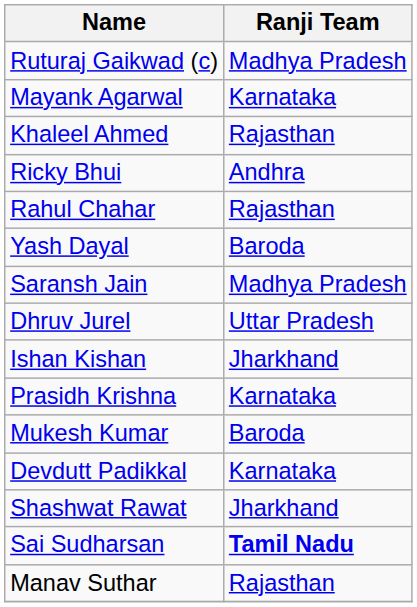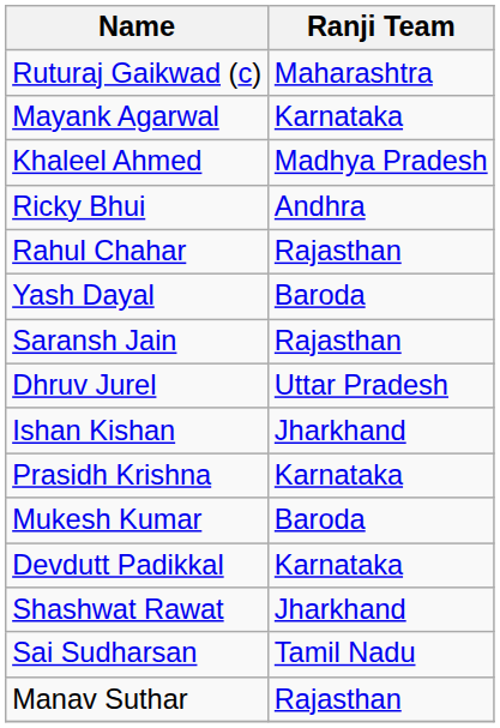 <table class="wikitable sortable">
 <tr>
 <th>Name</th>
 <th>Ranji Team</th>
 </tr>
 <tr>
 <td><a href='#'>Ruturaj Gaikwad</a>  (<a href='#'>c</a>)</td>
-<td><a href='#'>Madhya Pradesh</a></td>
+<td><a href='#'>Maharashtra</a></td>
 </tr>
 <tr>
 <td><a href='#'>Mayank Agarwal</a></td>
 <td><a href='#'>Karnataka</a></td>
 </tr>
 <tr>
 <td><a href='#'>Khaleel Ahmed</a></td>
-<td><a href='#'>Rajasthan</a></td>
+<td><a href='#'>Madhya Pradesh</a></td>
 </tr>
 <tr>
 <td><a href='#'>Ricky Bhui</a></td>
 <td><a href='#'>Andhra</a></td>
 </tr>
 <tr>
 <td><a href='#'>Rahul Chahar</a></td>
 <td><a href='#'>Rajasthan</a></td>
 </tr>
 <tr>
 <td><a href='#'>Yash Dayal</a></td>
 <td><a href='#'>Baroda</a></td>
 </tr>
 <tr>
 <td><a href='#'>Saransh Jain</a></td>
-<td><a href='#'>Madhya Pradesh</a></td>
+<td><a href='#'>Rajasthan</a></td>
 </tr>
 <tr>
 <td><a href='#'>Dhruv Jurel</a></td>
 <td><a href='#'>Uttar Pradesh</a></td>
 </tr>
 <tr>
 <td><a href='#'>Ishan Kishan</a></td>
 <td><a href='#'>Jharkhand</a></td>
 </tr>
 <tr>
 <td><a href='#'>Prasidh Krishna</a></td>
 <td><a href='#'>Karnataka</a></td>
 </tr>
 <tr>
 <td><a href='#'>Mukesh Kumar</a></td>
 <td><a href='#'>Baroda</a></td>
 </tr>
 <tr>
 <td><a href='#'>Devdutt Padikkal</a></td>
 <td><a href='#'>Karnataka</a></td>
 </tr>
 <tr>
 <td><a href='#'>Shashwat Rawat</a></td>
 <td><a href='#'>Jharkhand</a></td>
 </tr>
 <tr>
 <td><a href='#'>Sai Sudharsan</a></td>
-<td><strong><a href='#'>Tamil Nadu</a></strong></td>
+<td><a href='#'>Tamil Nadu</a></td>
 </tr>
 <tr>
 <td>Manav Suthar</td>
 <td><a href='#'>Rajasthan</a></td>
 </tr>
 <tr>
 </tr>
 </table>
